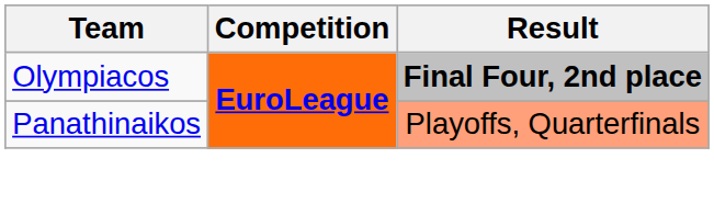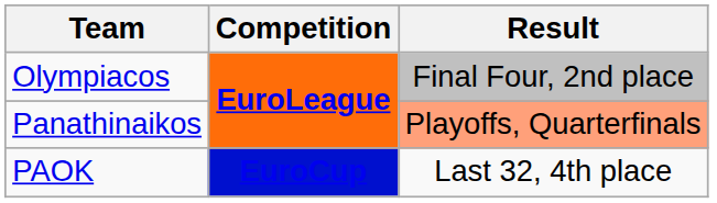 <table class="wikitable sortable">
 <tr>
 <th>Team</th>
 <th>Competition</th>
 <th>Result</th>
 </tr>
 <tr>
 <td><a href='#'>Olympiacos</a></td>
 <td rowspan="2" style="background:#ff6d09;color:#ffffff;text-align:center"><strong><a href='#'><span>EuroLeague</span></a></strong></td>
-<td style="background:#C0C0C0;text-align:center"><strong>Final Four, 2nd place</strong></td>
+<td style="background:#C0C0C0;text-align:center">Final Four, 2nd place</td>
 </tr>
 <tr>
 <td><a href='#'>Panathinaikos</a></td>
 <td style="background: lightsalmon; text-align:center">Playoffs, Quarterfinals</td>
 </tr>
+<tr>
+<td><a href='#'>PAOK</a></td>
+<td rowspan="1" style="background-color:#0010CE;color:white;text-align:center"><strong><a href='#'><span>EuroCup</span></a></strong></td>
+<td style="text-align:center">Last 32, 4th place</td>
+</tr>
 </table>
